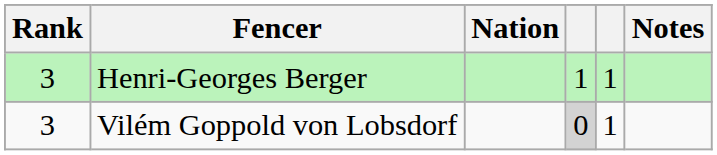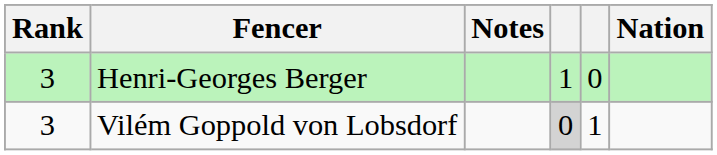 <table class="wikitable sortable" style="text-align:center">
 <tr>
 <th>Rank</th>
 <th>Fencer</th>
-<th>Nation</th>
+<th>Notes</th>
 <th></th>
 <th></th>
-<th>Notes</th>
+<th>Nation</th>
 </tr>
 <tr bgcolor=bbf3bb>
 <td>3</td>
 <td align=left>Henri-Georges Berger</td>
+<td></td>
+<td>1</td>
+<td>0</td>
 <td align=left></td>
-<td>1</td>
-<td>1</td>
-<td></td>
 </tr>
 <tr>
 <td>3</td>
 <td align=left>Vilém Goppold von Lobsdorf</td>
-<td align=left></td>
+<td></td>
 <td style="background: lightgrey;">0</td>
 <td>1</td>
-<td></td>
+<td align=left></td>
 </tr>
 </table>
